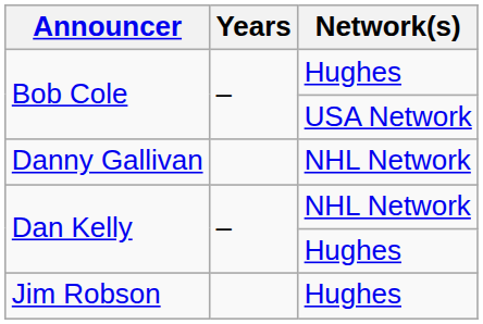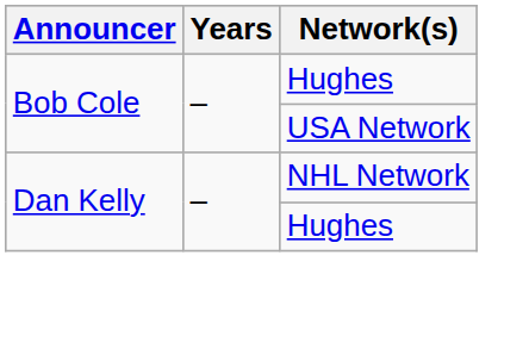 <table class="wikitable">
 <tr>
 <th><a href='#'>Announcer</a></th>
 <th>Years</th>
 <th>Network(s)</th>
 </tr>
 <tr>
 <td rowspan="2"><a href='#'>Bob Cole</a></td>
 <td rowspan="2">–</td>
 <td><a href='#'>Hughes</a></td>
 </tr>
 <tr>
 <td><a href='#'>USA Network</a></td>
 </tr>
 <tr>
-<td><a href='#'>Danny Gallivan</a></td>
-<td></td>
-<td><a href='#'>NHL Network</a></td>
-</tr>
-<tr>
 <td rowspan="2"><a href='#'>Dan Kelly</a></td>
 <td rowspan="2">–</td>
 <td><a href='#'>NHL Network</a></td>
 </tr>
 <tr>
 <td><a href='#'>Hughes</a></td>
 </tr>
-<tr>
-<td><a href='#'>Jim Robson</a></td>
-<td></td>
-<td><a href='#'>Hughes</a></td>
-</tr>
 </table>
